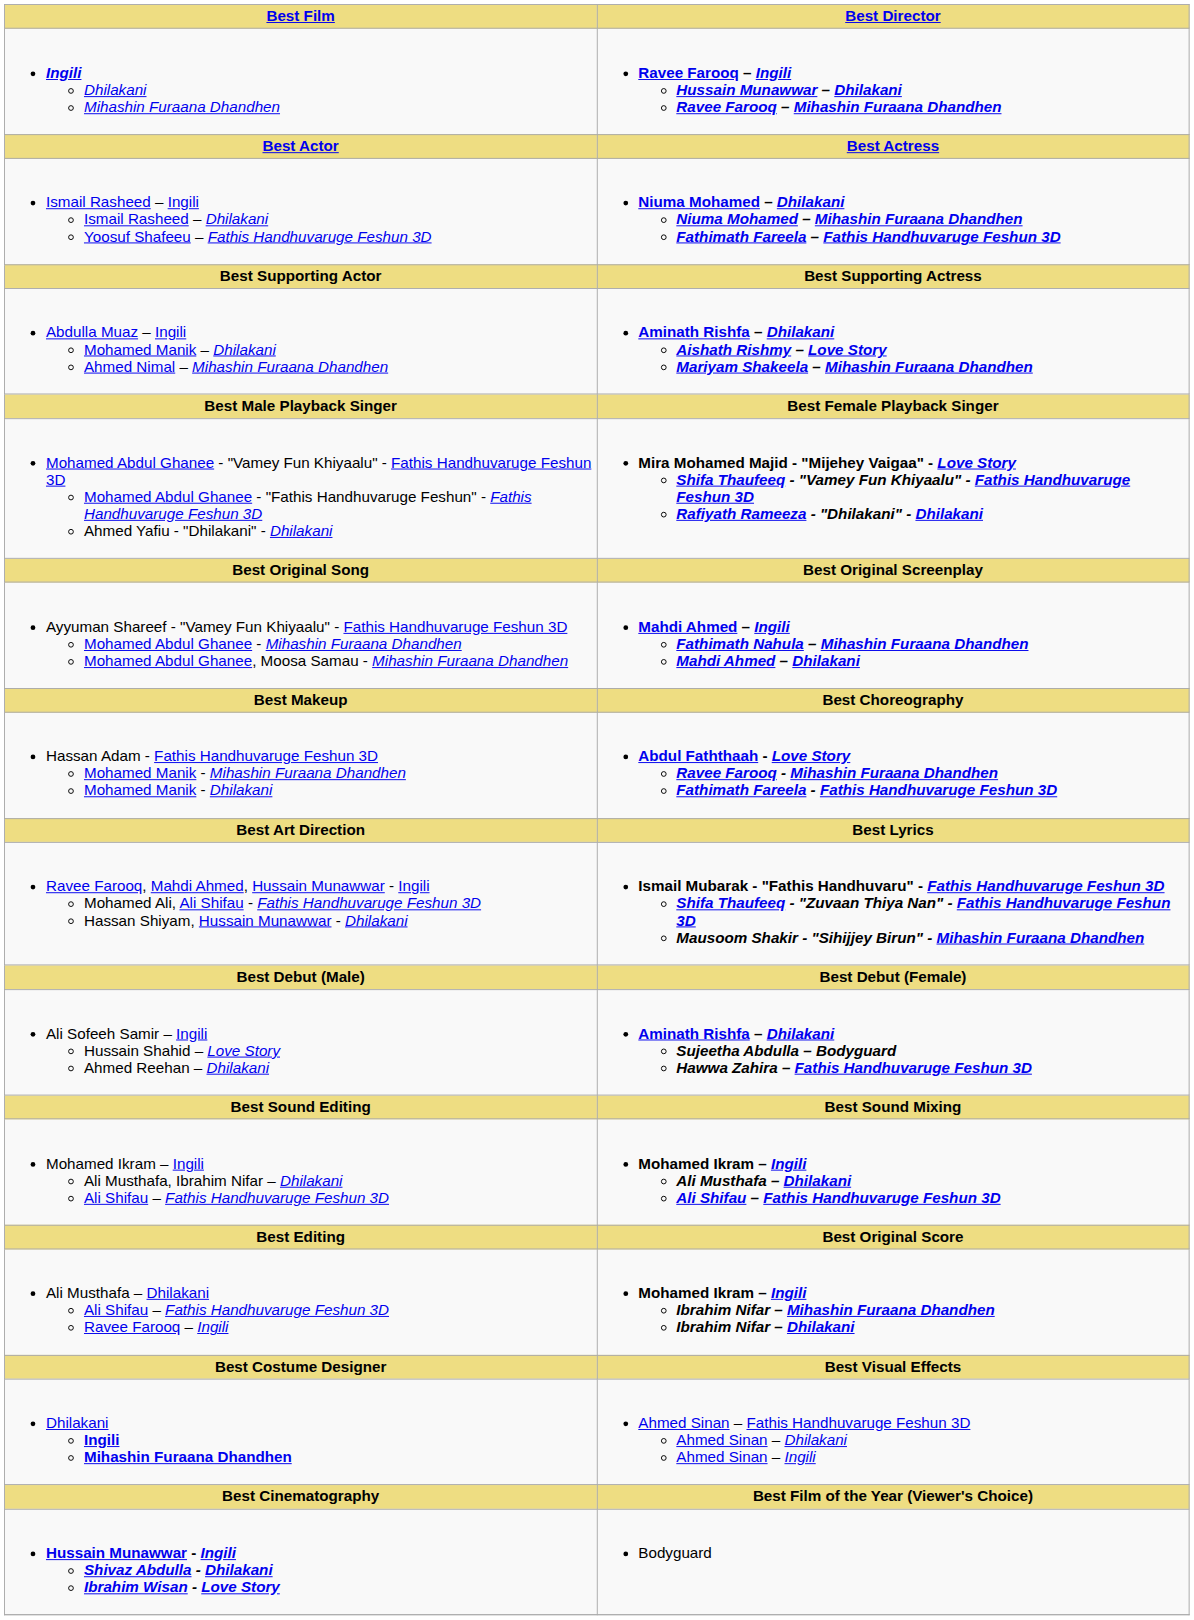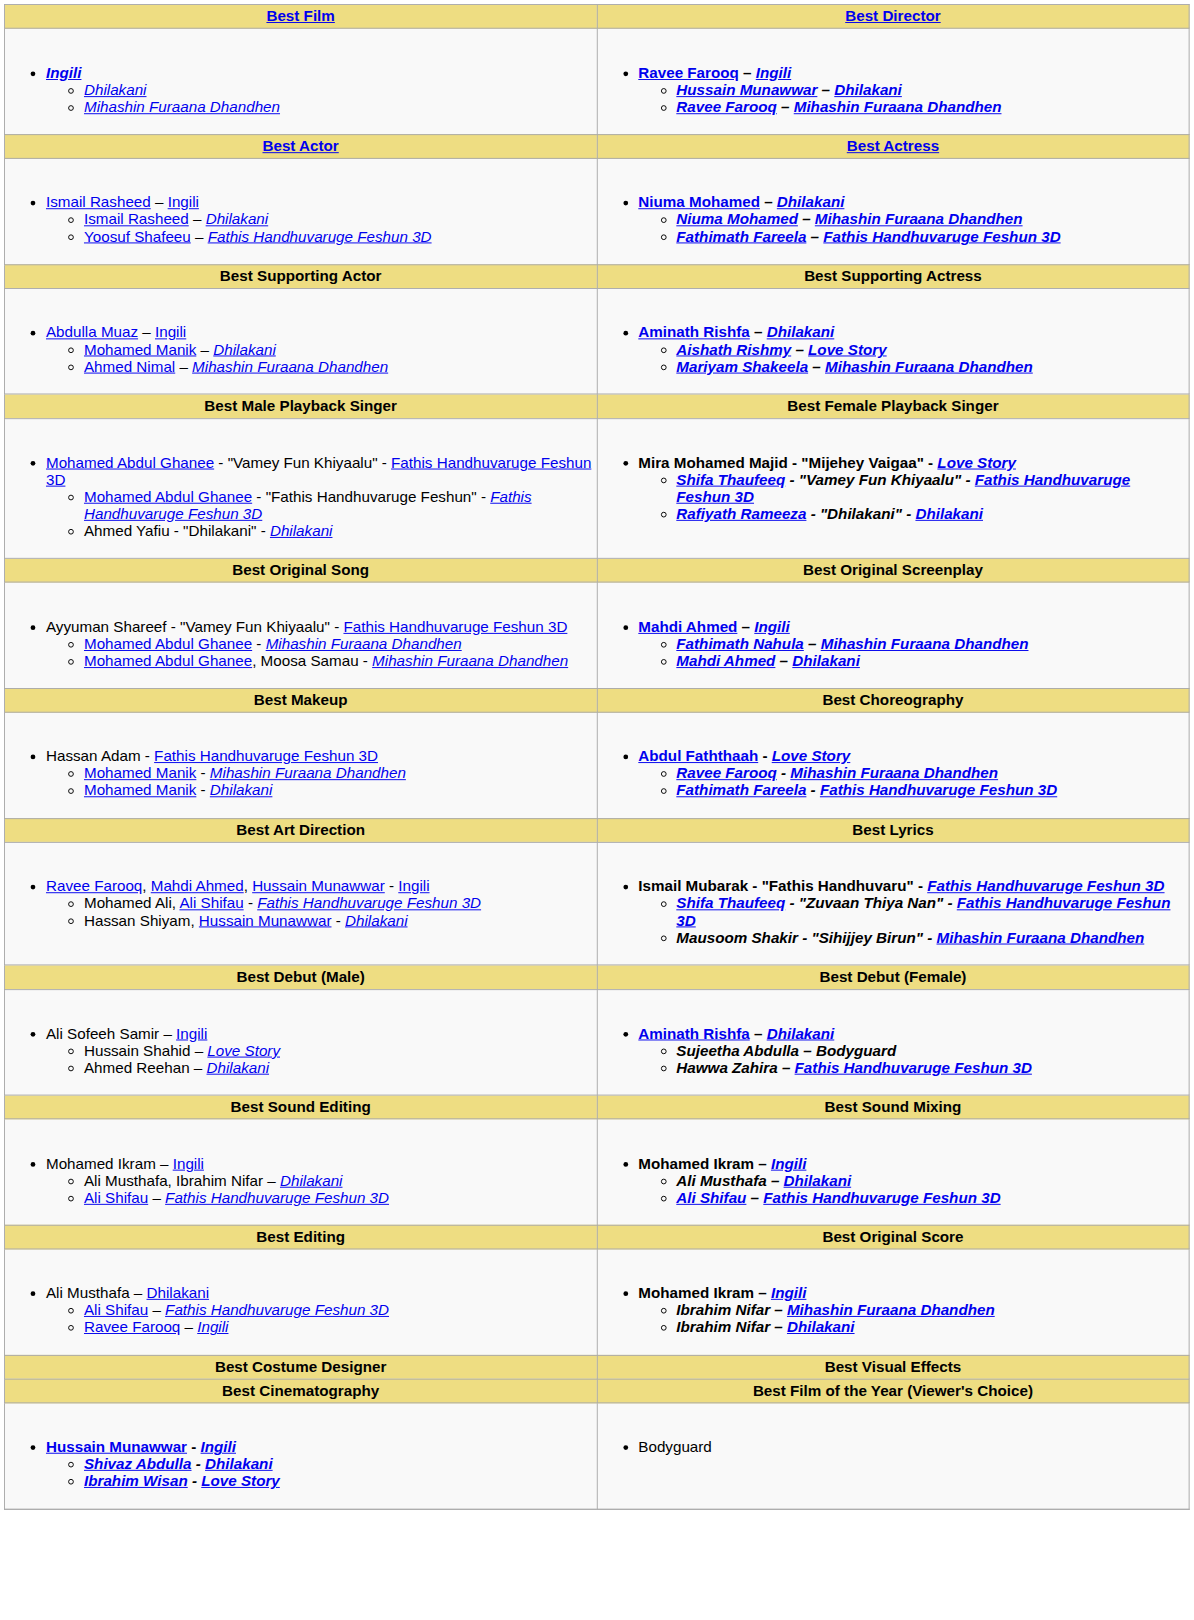 <table class="wikitable">
 <tr>
 <th style="background:#EEDD82; width:50%;"><a href='#'>Best Film</a></th>
 <th style="background:#EEDD82; width:50%;"><a href='#'>Best Director</a></th>
 </tr>
 <tr>
 <td valign="top"><br><ul><li><strong><em><a href='#'>Ingili</a></em></strong><ul><li><em><a href='#'>Dhilakani</a></em></li><li><em><a href='#'>Mihashin Furaana Dhandhen</a></em></li></ul></li></ul></td>
 <td valign="top"><br><ul><li><strong><a href='#'>Ravee Farooq</a> – <em><a href='#'>Ingili</a><strong><em><ul><li><a href='#'>Hussain Munawwar</a> – </em><a href='#'>Dhilakani</a><em></li><li><a href='#'>Ravee Farooq</a> – </em><a href='#'>Mihashin Furaana Dhandhen</a><em></li></ul></li></ul></td>
 </tr>
 <tr>
 <th style="background:#EEDD82; width:50%;"><a href='#'>Best Actor</a></th>
 <th style="background:#EEDD82; width:50%;"><a href='#'>Best Actress</a></th>
 </tr>
 <tr>
 <td valign="top"><br><ul><li></strong><a href='#'>Ismail Rasheed</a> – </em><a href='#'>Ingili</a></em></strong><ul><li><a href='#'>Ismail Rasheed</a> – <em><a href='#'>Dhilakani</a></em></li><li><a href='#'>Yoosuf Shafeeu</a> – <em><a href='#'>Fathis Handhuvaruge Feshun 3D</a></em></li></ul></li></ul></td>
 <td valign="top"><br><ul><li><strong><a href='#'>Niuma Mohamed</a> – <em><a href='#'>Dhilakani</a><strong><em><ul><li><a href='#'>Niuma Mohamed</a> – </em><a href='#'>Mihashin Furaana Dhandhen</a><em></li><li><a href='#'>Fathimath Fareela</a> – </em><a href='#'>Fathis Handhuvaruge Feshun 3D</a><em></li></ul></li></ul></td>
 </tr>
 <tr>
 <th style="background:#EEDD82; width:50%;">Best Supporting Actor</th>
 <th style="background:#EEDD82; width:50%;">Best Supporting Actress</th>
 </tr>
 <tr>
 <td valign="top"><br><ul><li></strong><a href='#'>Abdulla Muaz</a> – </em><a href='#'>Ingili</a></em></strong><ul><li><a href='#'>Mohamed Manik</a> – <em><a href='#'>Dhilakani</a></em></li><li><a href='#'>Ahmed Nimal</a> – <em><a href='#'>Mihashin Furaana Dhandhen</a></em></li></ul></li></ul></td>
 <td valign="top"><br><ul><li><strong><a href='#'>Aminath Rishfa</a> – <em><a href='#'>Dhilakani</a><strong><em><ul><li><a href='#'>Aishath Rishmy</a> – </em><a href='#'>Love Story</a><em></li><li><a href='#'>Mariyam Shakeela</a> – </em><a href='#'>Mihashin Furaana Dhandhen</a><em></li></ul></li></ul></td>
 </tr>
 <tr>
 <th style="background:#EEDD82; width:50%;">Best Male Playback Singer</th>
 <th style="background:#EEDD82; width:50%;">Best Female Playback Singer</th>
 </tr>
 <tr>
 <td valign="top"><br><ul><li></strong><a href='#'>Mohamed Abdul Ghanee</a> - "Vamey Fun Khiyaalu" - </em><a href='#'>Fathis Handhuvaruge Feshun 3D</a></em></strong><ul><li><a href='#'>Mohamed Abdul Ghanee</a> - "Fathis Handhuvaruge Feshun" - <em><a href='#'>Fathis Handhuvaruge Feshun 3D</a></em></li><li>Ahmed Yafiu - "Dhilakani" - <em><a href='#'>Dhilakani</a></em></li></ul></li></ul></td>
 <td valign="top"><br><ul><li><strong>Mira Mohamed Majid - "Mijehey Vaigaa" - <em><a href='#'>Love Story</a><strong><em><ul><li><a href='#'>Shifa Thaufeeq</a> - "Vamey Fun Khiyaalu" - </em><a href='#'>Fathis Handhuvaruge Feshun 3D</a><em></li><li><a href='#'>Rafiyath Rameeza</a> - "Dhilakani" - </em><a href='#'>Dhilakani</a><em></li></ul></li></ul></td>
 </tr>
 <tr>
 <th style="background:#EEDD82; width:50%;">Best Original Song</th>
 <th style="background:#EEDD82; width:50%;">Best Original Screenplay</th>
 </tr>
 <tr>
 <td valign="top"><br><ul><li></strong>Ayyuman Shareef - "Vamey Fun Khiyaalu" - </em><a href='#'>Fathis Handhuvaruge Feshun 3D</a></em></strong><ul><li><a href='#'>Mohamed Abdul Ghanee</a> - <em><a href='#'>Mihashin Furaana Dhandhen</a></em></li><li><a href='#'>Mohamed Abdul Ghanee</a>, Moosa Samau - <em><a href='#'>Mihashin Furaana Dhandhen</a></em></li></ul></li></ul></td>
 <td valign="top"><br><ul><li><strong><a href='#'>Mahdi Ahmed</a> – <em><a href='#'>Ingili</a><strong><em><ul><li><a href='#'>Fathimath Nahula</a> – </em><a href='#'>Mihashin Furaana Dhandhen</a><em></li><li><a href='#'>Mahdi Ahmed</a> – </em><a href='#'>Dhilakani</a><em></li></ul></li></ul></td>
 </tr>
 <tr>
 <th style="background:#EEDD82; width:50%;">Best Makeup</th>
 <th style="background:#EEDD82; width:50%;">Best Choreography</th>
 </tr>
 <tr>
 <td valign="top"><br><ul><li></strong>Hassan Adam - </em><a href='#'>Fathis Handhuvaruge Feshun 3D</a></em></strong><ul><li><a href='#'>Mohamed Manik</a> - <em><a href='#'>Mihashin Furaana Dhandhen</a></em></li><li><a href='#'>Mohamed Manik</a> - <em><a href='#'>Dhilakani</a></em></li></ul></li></ul></td>
 <td valign="top"><br><ul><li><strong><a href='#'>Abdul Faththaah</a> - <em><a href='#'>Love Story</a><strong><em><ul><li><a href='#'>Ravee Farooq</a> - </em><a href='#'>Mihashin Furaana Dhandhen</a><em></li><li><a href='#'>Fathimath Fareela</a> - </em><a href='#'>Fathis Handhuvaruge Feshun 3D</a><em></li></ul></li></ul></td>
 </tr>
 <tr>
 <th style="background:#EEDD82; width:50%;">Best Art Direction</th>
 <th style="background:#EEDD82; width:50%;">Best Lyrics</th>
 </tr>
 <tr>
 <td valign="top"><br><ul><li></strong><a href='#'>Ravee Farooq</a>, <a href='#'>Mahdi Ahmed</a>, <a href='#'>Hussain Munawwar</a> - </em><a href='#'>Ingili</a></em></strong><ul><li>Mohamed Ali, <a href='#'>Ali Shifau</a> - <em><a href='#'>Fathis Handhuvaruge Feshun 3D</a></em></li><li>Hassan Shiyam, <a href='#'>Hussain Munawwar</a> - <em><a href='#'>Dhilakani</a></em></li></ul></li></ul></td>
 <td valign="top"><br><ul><li><strong>Ismail Mubarak - "Fathis Handhuvaru" - <em><a href='#'>Fathis Handhuvaruge Feshun 3D</a><strong><em><ul><li><a href='#'>Shifa Thaufeeq</a> - "Zuvaan Thiya Nan" - </em><a href='#'>Fathis Handhuvaruge Feshun 3D</a><em></li><li>Mausoom Shakir - "Sihijjey Birun" - </em><a href='#'>Mihashin Furaana Dhandhen</a><em></li></ul></li></ul></td>
 </tr>
 <tr>
 <th style="background:#EEDD82; width:50%;">Best Debut (Male)</th>
 <th style="background:#EEDD82; width:50%;">Best Debut (Female)</th>
 </tr>
 <tr>
 <td valign="top"><br><ul><li></strong>Ali Sofeeh Samir – </em><a href='#'>Ingili</a></em></strong><ul><li>Hussain Shahid – <em><a href='#'>Love Story</a></em></li><li>Ahmed Reehan – <em><a href='#'>Dhilakani</a></em></li></ul></li></ul></td>
 <td valign="top"><br><ul><li><strong><a href='#'>Aminath Rishfa</a> – <em><a href='#'>Dhilakani</a><strong><em><ul><li>Sujeetha Abdulla – </em>Bodyguard<em></li><li>Hawwa Zahira – </em><a href='#'>Fathis Handhuvaruge Feshun 3D</a><em></li></ul></li></ul></td>
 </tr>
 <tr>
 <th style="background:#EEDD82; width:50%;">Best Sound Editing</th>
 <th style="background:#EEDD82; width:50%;">Best Sound Mixing</th>
 </tr>
 <tr>
 <td valign="top"><br><ul><li></strong>Mohamed Ikram – </em><a href='#'>Ingili</a></em></strong><ul><li>Ali Musthafa, Ibrahim Nifar – <em><a href='#'>Dhilakani</a></em></li><li><a href='#'>Ali Shifau</a> – <em><a href='#'>Fathis Handhuvaruge Feshun 3D</a></em></li></ul></li></ul></td>
 <td valign="top"><br><ul><li><strong>Mohamed Ikram – <em><a href='#'>Ingili</a><strong><em><ul><li>Ali Musthafa – </em><a href='#'>Dhilakani</a><em></li><li><a href='#'>Ali Shifau</a> – </em><a href='#'>Fathis Handhuvaruge Feshun 3D</a><em></li></ul></li></ul></td>
 </tr>
 <tr>
 <th style="background:#EEDD82; width:50%;">Best Editing</th>
 <th style="background:#EEDD82; width:50%;">Best Original Score</th>
 </tr>
 <tr>
 <td valign="top"><br><ul><li></strong>Ali Musthafa – </em><a href='#'>Dhilakani</a></em></strong><ul><li><a href='#'>Ali Shifau</a> – <em><a href='#'>Fathis Handhuvaruge Feshun 3D</a></em></li><li><a href='#'>Ravee Farooq</a> – <em><a href='#'>Ingili</a></em></li></ul></li></ul></td>
 <td valign="top"><br><ul><li><strong>Mohamed Ikram – <em><a href='#'>Ingili</a><strong><em><ul><li>Ibrahim Nifar – </em><a href='#'>Mihashin Furaana Dhandhen</a><em></li><li>Ibrahim Nifar – </em><a href='#'>Dhilakani</a><em></li></ul></li></ul></td>
 </tr>
 <tr>
 <th style="background:#EEDD82; width:50%;">Best Costume Designer</th>
 <th style="background:#EEDD82; width:50%;">Best Visual Effects</th>
 </tr>
 <tr>
-<td valign="top"><br><ul><li></em></strong><a href='#'>Dhilakani</a><strong><em><ul><li></em><a href='#'>Ingili</a><em></li><li></em><a href='#'>Mihashin Furaana Dhandhen</a><em></li></ul></li></ul></td>
-<td valign="top"><br><ul><li></strong><a href='#'>Ahmed Sinan</a> – </em><a href='#'>Fathis Handhuvaruge Feshun 3D</a></em></strong><ul><li><a href='#'>Ahmed Sinan</a> – <em><a href='#'>Dhilakani</a></em></li><li><a href='#'>Ahmed Sinan</a> – <em><a href='#'>Ingili</a></em></li></ul></li></ul></td>
-</tr>
-<tr>
 <th style="background:#EEDD82; width:50%;">Best Cinematography</th>
 <th style="background:#EEDD82; width:50%;">Best Film of the Year (Viewer's Choice)</th>
 </tr>
 <tr>
 <td valign="top"><br><ul><li><strong><a href='#'>Hussain Munawwar</a> - <em><a href='#'>Ingili</a><strong><em><ul><li><a href='#'>Shivaz Abdulla</a> - </em><a href='#'>Dhilakani</a><em></li><li><a href='#'>Ibrahim Wisan</a> - </em><a href='#'>Love Story</a><em></li></ul></li></ul></td>
 <td valign="top"><br><ul><li></em></strong>Bodyguard<strong><em></li></ul></td>
 </tr>
 <tr>
 </tr>
 </table>
